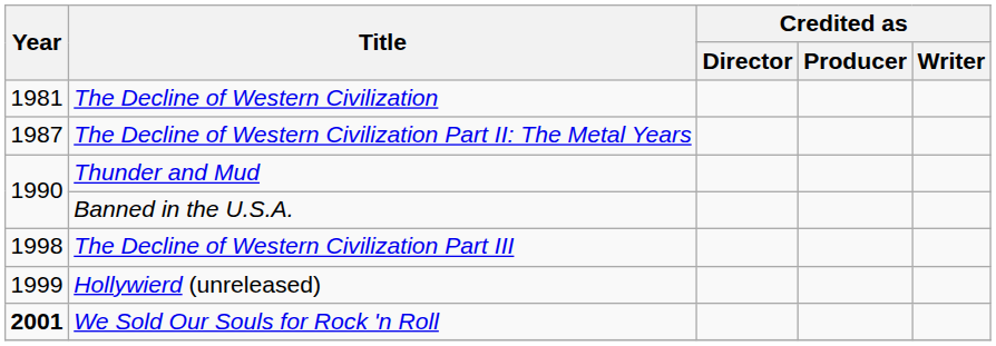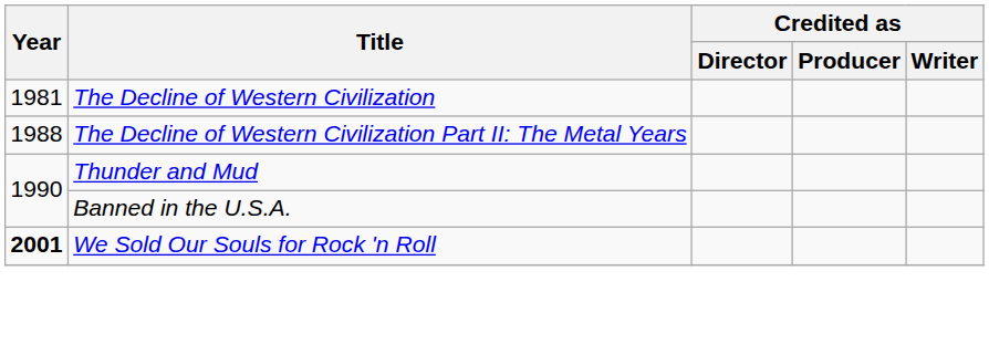 <table class="wikitable">
 <tr>
 <th rowspan="2">Year</th>
 <th rowspan="2">Title</th>
 <th colspan="3">Credited as</th>
 </tr>
 <tr>
 <th>Director</th>
 <th>Producer</th>
 <th>Writer</th>
 </tr>
 <tr>
 <td>1981</td>
 <td><em><a href='#'>The Decline of Western Civilization</a></em></td>
 <td></td>
 <td></td>
 <td></td>
 </tr>
 <tr>
-<td>1987</td>
+<td>1988</td>
 <td><em><a href='#'>The Decline of Western Civilization Part II: The Metal Years</a></em></td>
 <td></td>
 <td></td>
 <td></td>
 </tr>
 <tr>
 <td rowspan=2>1990</td>
 <td><em><a href='#'>Thunder and Mud</a></em></td>
 <td></td>
 <td></td>
 <td></td>
 </tr>
 <tr>
 <td><em>Banned in the U.S.A.</em></td>
 <td></td>
 <td></td>
 <td></td>
 </tr>
 <tr>
-<td>1998</td>
-<td><em><a href='#'>The Decline of Western Civilization Part III</a></em></td>
-<td></td>
-<td></td>
-<td></td>
-</tr>
-<tr>
-<td>1999</td>
-<td><em><a href='#'>Hollywierd</a></em> (unreleased)</td>
-<td></td>
-<td></td>
-<td></td>
-</tr>
-<tr>
 <td><strong>2001</strong></td>
 <td><em><a href='#'>We Sold Our Souls for Rock 'n Roll</a></em></td>
 <td></td>
 <td></td>
 <td></td>
 </tr>
 <tr>
 </tr>
 </table>
